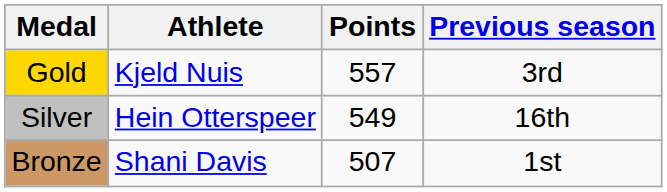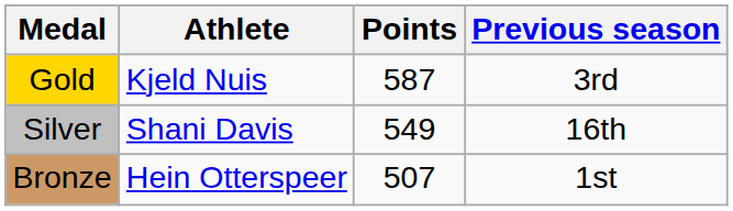 <table class="wikitable">
 <tr>
 <th><strong>Medal</strong></th>
 <th><strong>Athlete</strong></th>
 <th><strong>Points</strong></th>
 <th><strong><a href='#'>Previous season</a></strong></th>
 </tr>
 <tr align="center">
 <td bgcolor="gold">Gold</td>
 <td align="left"> <a href='#'>Kjeld Nuis</a></td>
-<td>557</td>
+<td>587</td>
 <td>3rd</td>
 </tr>
 <tr align="center">
 <td bgcolor="silver">Silver</td>
-<td align="left"> <a href='#'>Hein Otterspeer</a></td>
+<td align="left"> <a href='#'>Shani Davis</a></td>
 <td>549</td>
 <td>16th</td>
 </tr>
 <tr align="center">
 <td bgcolor="CC9966">Bronze</td>
-<td align="left"> <a href='#'>Shani Davis</a></td>
+<td align="left"> <a href='#'>Hein Otterspeer</a></td>
 <td>507</td>
 <td>1st</td>
 </tr>
 </table>
